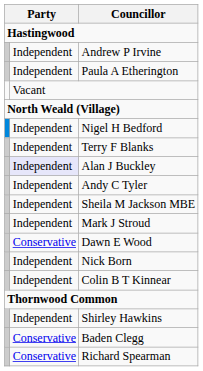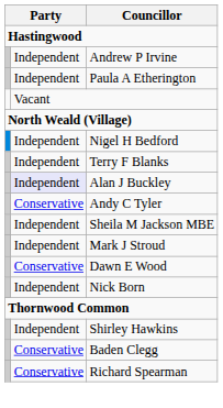 <table class="wikitable">
 <tr>
 <th colspan="2">Party</th>
 <th>Councillor</th>
 </tr>
 <tr>
 <td colspan="3"><strong>Hastingwood</strong></td>
 </tr>
 <tr>
 <td style="background-color: #CCCCCC"></td>
 <td>Independent</td>
 <td>Andrew P Irvine</td>
 </tr>
 <tr>
 <td style="background-color: #CCCCCC"></td>
 <td>Independent</td>
 <td>Paula A Etherington</td>
 </tr>
 <tr>
 <td></td>
 <td colspan="2">Vacant</td>
 </tr>
 <tr>
 <td colspan="3"><strong>North Weald (Village)</strong></td>
 </tr>
 <tr>
 <td style="background-color: #0087DC"></td>
 <td>Independent</td>
 <td>Nigel H Bedford</td>
 </tr>
 <tr>
 <td style="background-color: #CCCCCC"></td>
 <td>Independent</td>
 <td>Terry F Blanks</td>
 </tr>
 <tr>
 <td style="background-color: #CCCCCC"></td>
 <td style="background: lavender;">Independent</td>
 <td>Alan J Buckley</td>
 </tr>
 <tr>
 <td style="background-color: #CCCCCC"></td>
-<td>Independent</td>
+<td><a href='#'>Conservative</a></td>
 <td>Andy C Tyler</td>
 </tr>
 <tr>
 <td style="background-color: #CCCCCC"></td>
 <td>Independent</td>
 <td>Sheila M Jackson MBE</td>
 </tr>
 <tr>
 <td style="background-color: #CCCCCC"></td>
 <td>Independent</td>
 <td>Mark J Stroud</td>
 </tr>
 <tr>
 <td style="background-color: #CCCCCC"></td>
 <td><a href='#'>Conservative</a></td>
 <td>Dawn E Wood</td>
 </tr>
 <tr>
 <td style="background-color: #CCCCCC"></td>
 <td>Independent</td>
 <td>Nick Born</td>
 </tr>
 <tr>
-<td style="background-color: #CCCCCC"></td>
-<td>Independent</td>
-<td>Colin B T Kinnear</td>
-</tr>
-<tr>
 <td colspan="3"><strong>Thornwood Common</strong></td>
 </tr>
 <tr>
 <td style="background-color: #CCCCCC"></td>
 <td>Independent</td>
 <td>Shirley Hawkins</td>
 </tr>
 <tr>
 <td style="background-color: #CCCCCC"></td>
 <td><a href='#'>Conservative</a></td>
 <td>Baden Clegg</td>
 </tr>
 <tr>
 <td style="background-color: #CCCCCC"></td>
 <td><a href='#'>Conservative</a></td>
 <td>Richard Spearman</td>
 </tr>
 </table>
